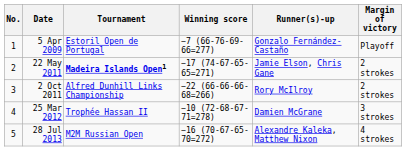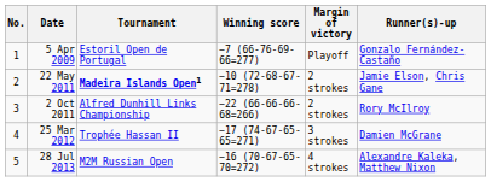 <table class="wikitable" style="font-size:95%;">
 <tr>
 <th>No.</th>
 <th>Date</th>
 <th>Tournament</th>
 <th>Winning score</th>
+<th>Margin of<br>victory</th>
 <th>Runner(s)-up</th>
-<th>Margin of<br>victory</th>
 </tr>
 <tr>
 <td align=center>1</td>
 <td align=right>5 Apr <a href='#'>2009</a></td>
 <td><a href='#'>Estoril Open de Portugal</a></td>
 <td>−7 (66-76-69-66=277)</td>
+<td>Playoff</td>
 <td> <a href='#'>Gonzalo Fernández-Castaño</a></td>
-<td>Playoff</td>
 </tr>
 <tr>
 <td align=center>2</td>
 <td align=right>22 May <a href='#'>2011</a></td>
 <td><strong><a href='#'>Madeira Islands Open</a><sup>1</sup></strong></td>
-<td>−17 (74-67-65-65=271)</td>
+<td>−10 (72-68-67-71=278)</td>
+<td>2 strokes</td>
 <td> <a href='#'>Jamie Elson</a>,  <a href='#'>Chris Gane</a></td>
-<td>2 strokes</td>
 </tr>
 <tr>
 <td align=center>3</td>
 <td align=right>2 Oct 2011</td>
 <td><a href='#'>Alfred Dunhill Links Championship</a></td>
 <td>−22 (66-66-66-68=266)</td>
+<td>2 strokes</td>
 <td> <a href='#'>Rory McIlroy</a></td>
-<td>2 strokes</td>
 </tr>
 <tr>
 <td align=center>4</td>
 <td align=right>25 Mar <a href='#'>2012</a></td>
 <td><a href='#'>Trophée Hassan II</a></td>
-<td>−10 (72-68-67-71=278)</td>
+<td>−17 (74-67-65-65=271)</td>
+<td>3 strokes</td>
 <td> <a href='#'>Damien McGrane</a></td>
-<td>3 strokes</td>
 </tr>
 <tr>
 <td align=center>5</td>
 <td align=right>28 Jul <a href='#'>2013</a></td>
 <td><a href='#'>M2M Russian Open</a></td>
 <td>−16 (70-67-65-70=272)</td>
+<td>4 strokes</td>
 <td> <a href='#'>Alexandre Kaleka</a>,  <a href='#'>Matthew Nixon</a></td>
-<td>4 strokes</td>
 </tr>
 </table>
